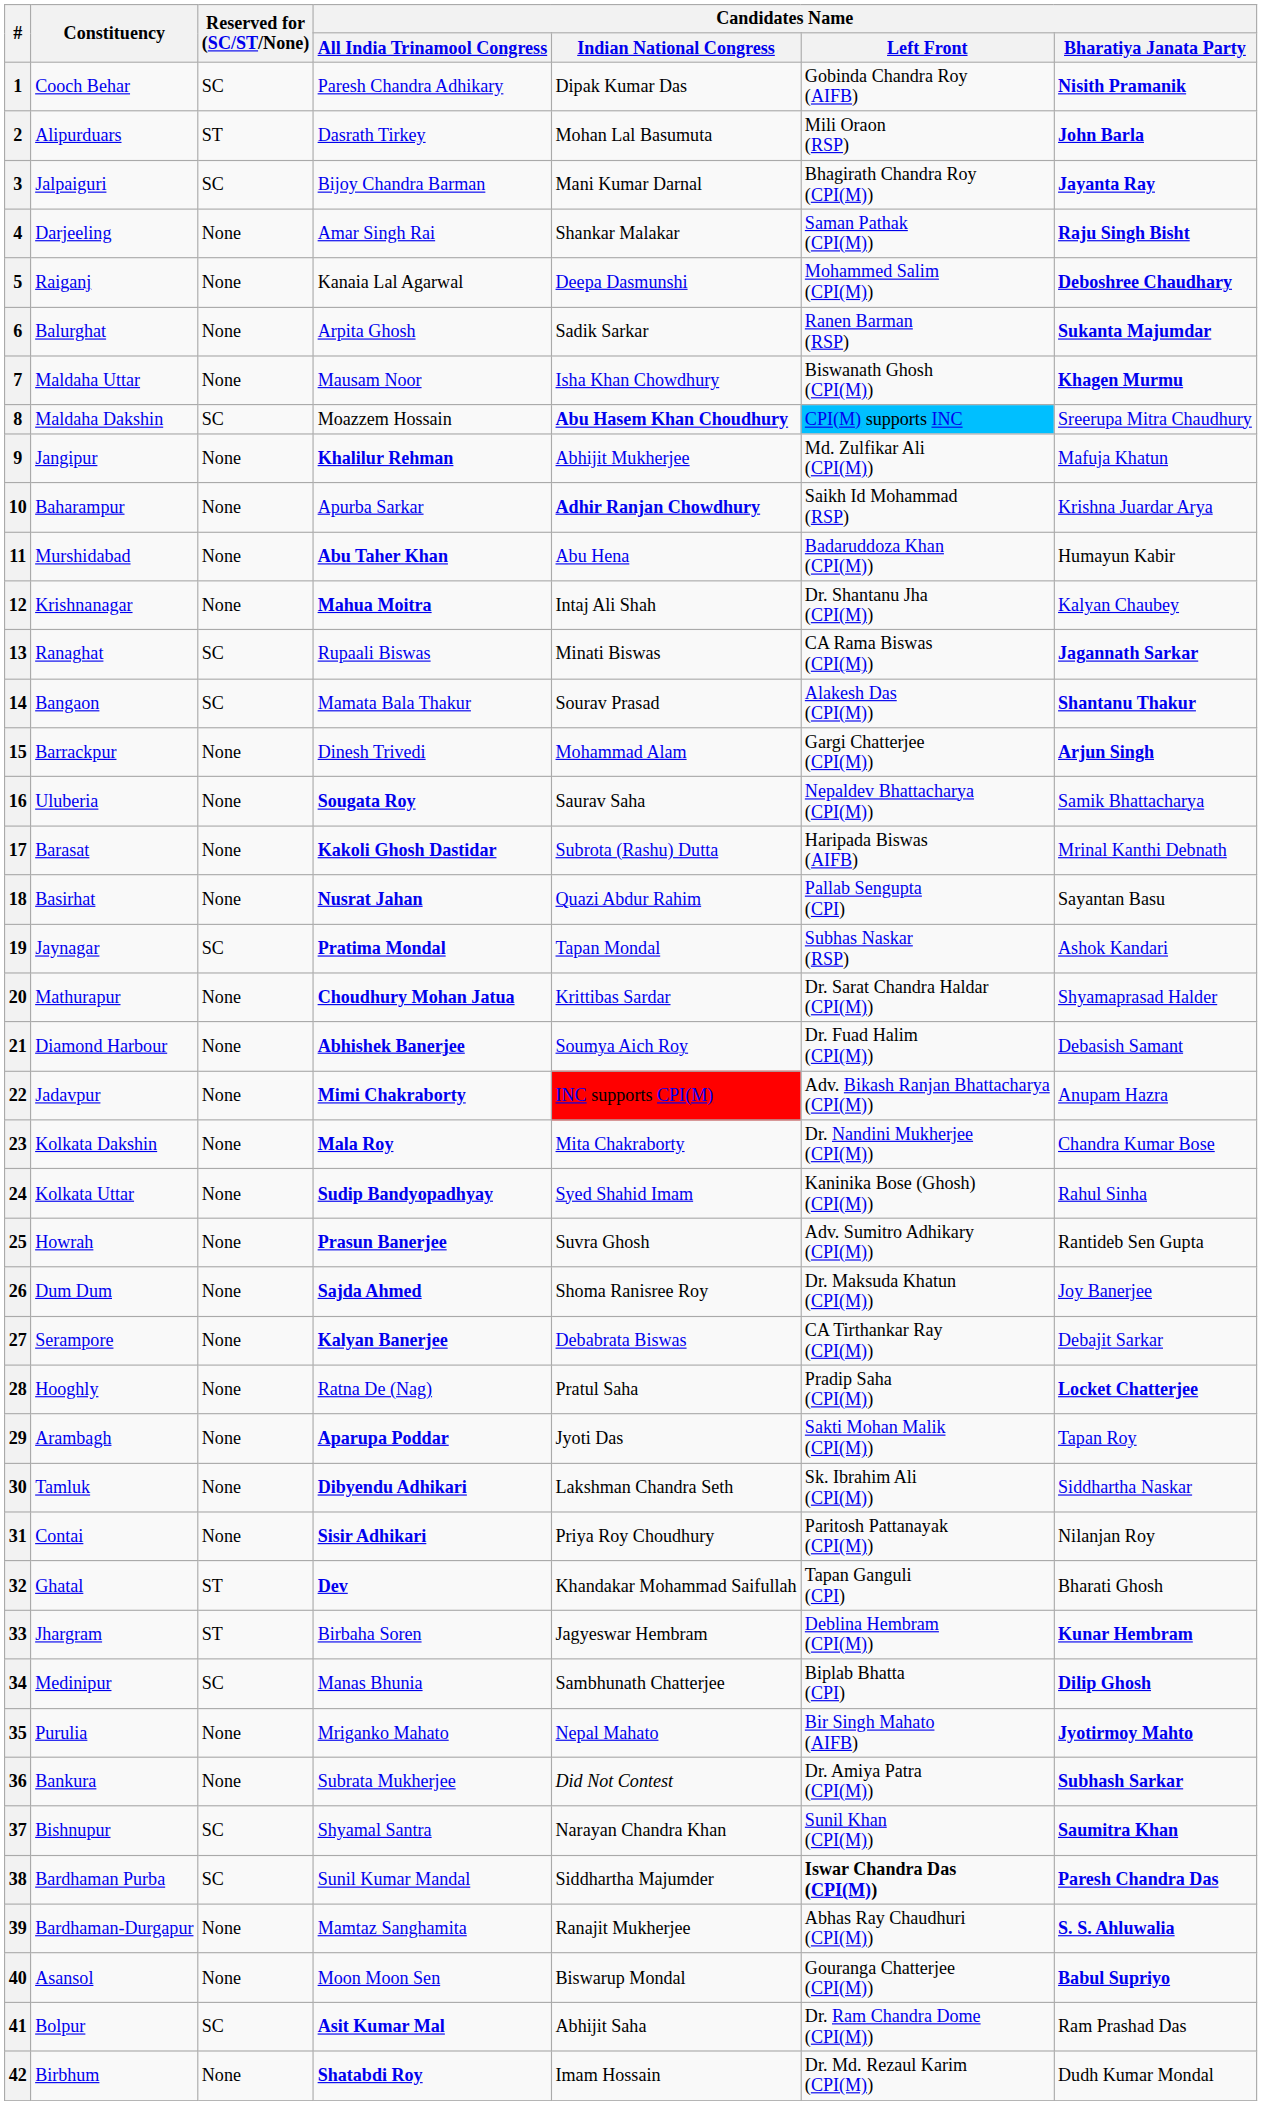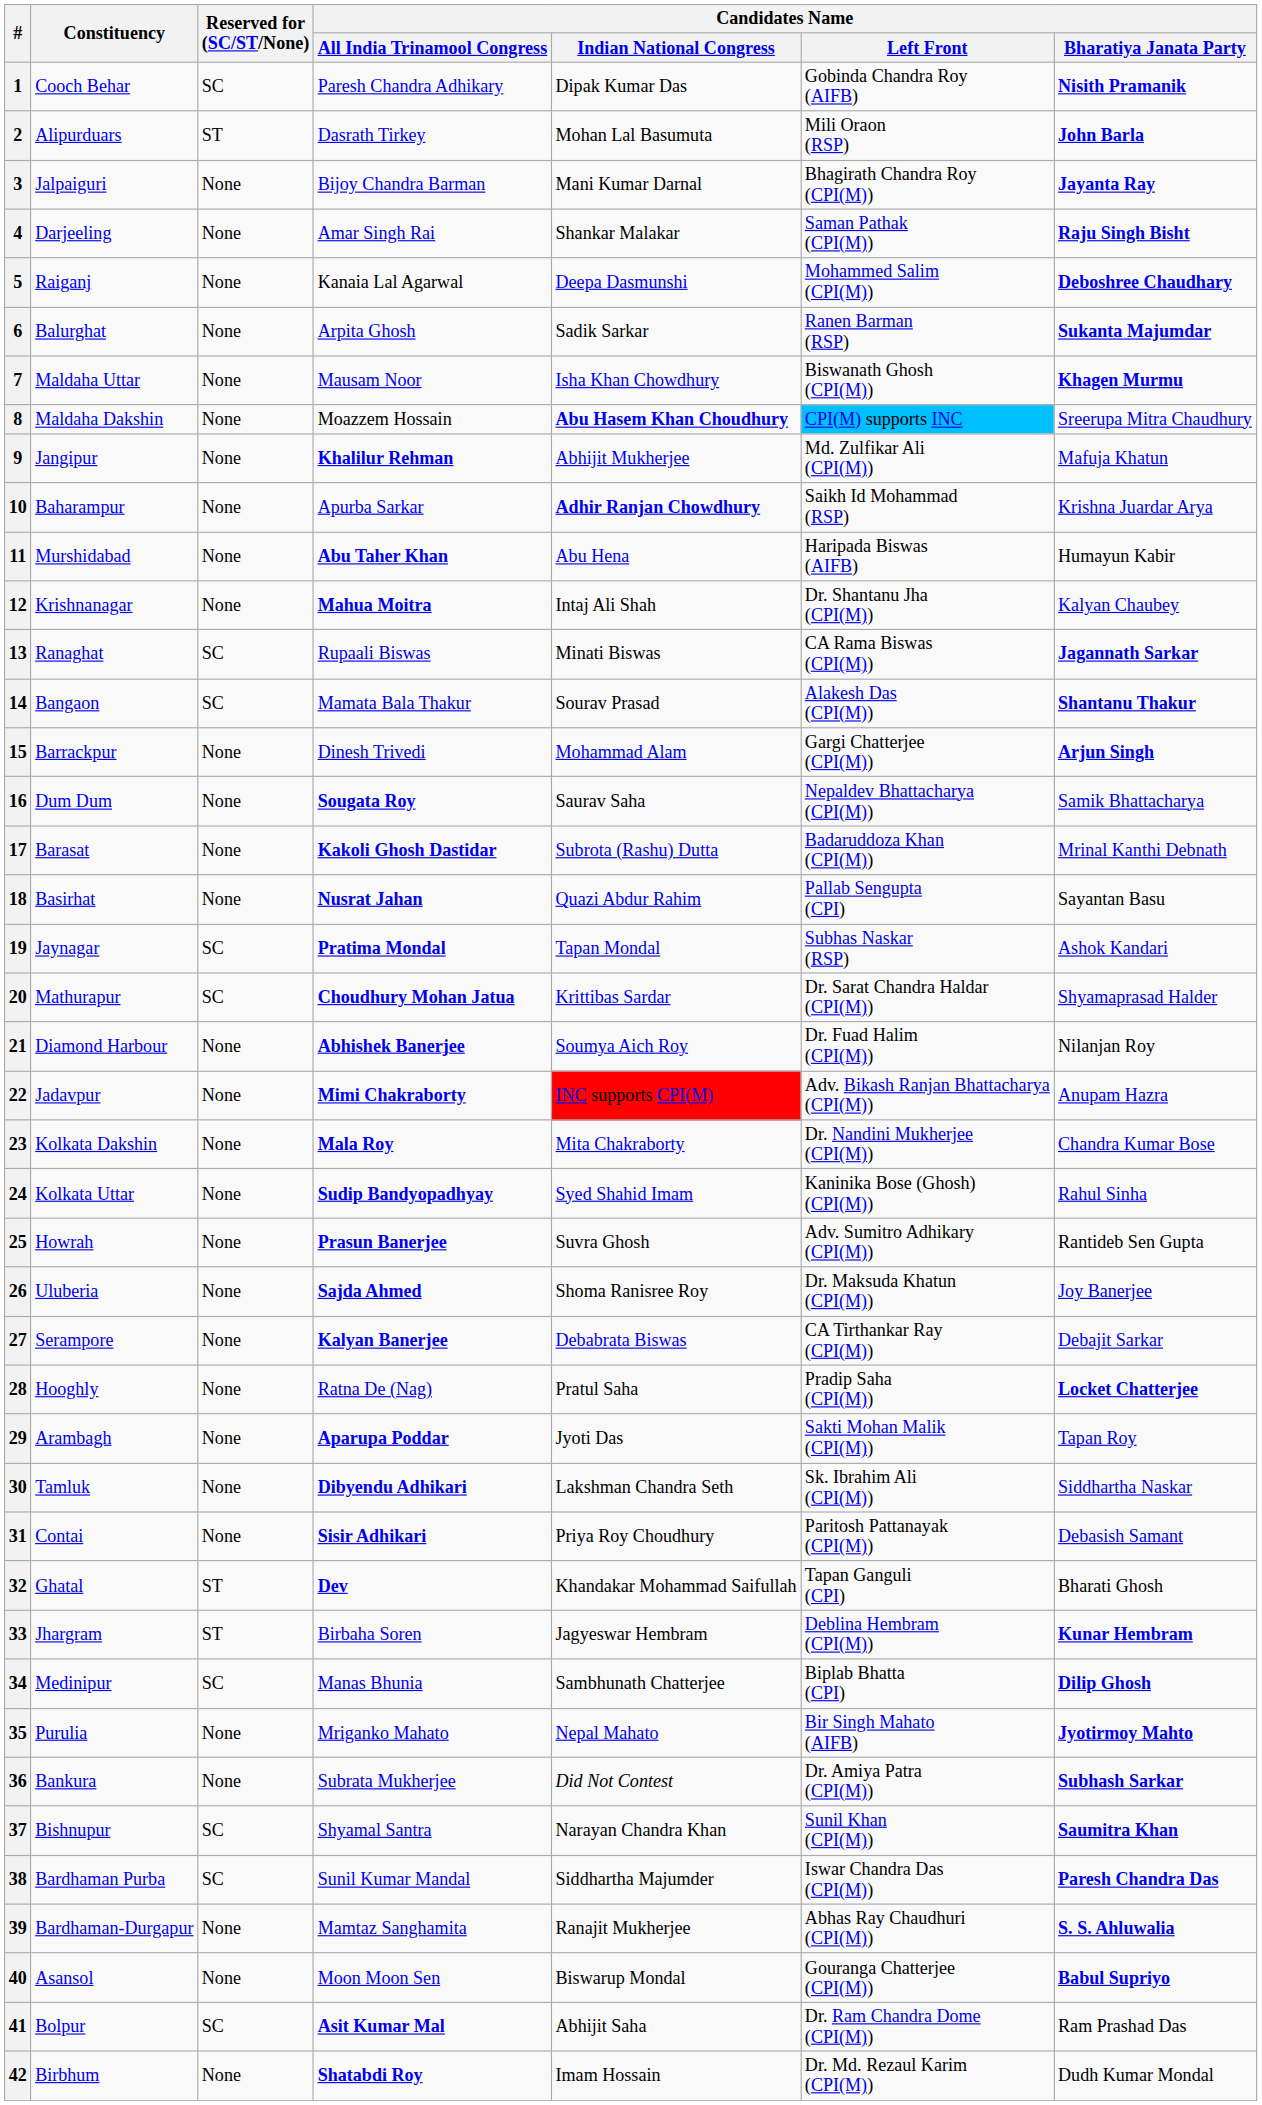 <table class="wikitable sortable">
 <tr>
 <th rowspan="2">#</th>
 <th rowspan="2">Constituency</th>
 <th rowspan="2">Reserved for<br>(<a href='#'>SC/ST</a>/None)</th>
 <th colspan="4">Candidates Name</th>
 </tr>
 <tr>
 <th><a href='#'>All India Trinamool Congress</a></th>
 <th><a href='#'>Indian National Congress</a></th>
 <th><a href='#'>Left Front</a></th>
 <th><a href='#'>Bharatiya Janata Party</a></th>
 </tr>
 <tr>
 <th>1</th>
 <td><a href='#'>Cooch Behar</a></td>
 <td>SC</td>
 <td><a href='#'>Paresh Chandra Adhikary</a></td>
 <td>Dipak Kumar Das</td>
 <td>Gobinda Chandra Roy<br>(<a href='#'>AIFB</a>)</td>
 <td><strong><a href='#'>Nisith Pramanik</a></strong></td>
 </tr>
 <tr>
 <th>2</th>
 <td><a href='#'>Alipurduars</a></td>
 <td>ST</td>
 <td><a href='#'>Dasrath Tirkey</a></td>
 <td>Mohan Lal Basumuta</td>
 <td>Mili Oraon<br>(<a href='#'>RSP</a>)</td>
 <td><strong><a href='#'>John Barla</a></strong></td>
 </tr>
 <tr>
 <th>3</th>
 <td><a href='#'>Jalpaiguri</a></td>
-<td>SC</td>
+<td>None</td>
 <td><a href='#'>Bijoy Chandra Barman</a></td>
 <td>Mani Kumar Darnal</td>
 <td>Bhagirath Chandra Roy<br>(<a href='#'>CPI(M)</a>)</td>
 <td><strong><a href='#'>Jayanta Ray</a></strong></td>
 </tr>
 <tr>
 <th>4</th>
 <td><a href='#'>Darjeeling</a></td>
 <td>None</td>
 <td><a href='#'>Amar Singh Rai</a></td>
 <td>Shankar Malakar</td>
 <td><a href='#'>Saman Pathak</a><br>(<a href='#'>CPI(M)</a>)</td>
 <td><strong><a href='#'>Raju Singh Bisht</a></strong></td>
 </tr>
 <tr>
 <th>5</th>
 <td><a href='#'>Raiganj</a></td>
 <td>None</td>
 <td>Kanaia Lal Agarwal</td>
 <td><a href='#'>Deepa Dasmunshi</a></td>
 <td><a href='#'>Mohammed Salim</a><br>(<a href='#'>CPI(M)</a>)</td>
 <td><strong><a href='#'>Deboshree Chaudhary</a></strong></td>
 </tr>
 <tr>
 <th>6</th>
 <td><a href='#'>Balurghat</a></td>
 <td>None</td>
 <td><a href='#'>Arpita Ghosh</a></td>
 <td>Sadik Sarkar</td>
 <td><a href='#'>Ranen Barman</a><br>(<a href='#'>RSP</a>)</td>
 <td><strong><a href='#'>Sukanta Majumdar</a></strong></td>
 </tr>
 <tr>
 <th>7</th>
 <td><a href='#'>Maldaha Uttar</a></td>
 <td>None</td>
 <td><a href='#'>Mausam Noor</a></td>
 <td><a href='#'>Isha Khan Chowdhury</a></td>
 <td>Biswanath Ghosh<br>(<a href='#'>CPI(M)</a>)</td>
 <td><strong><a href='#'>Khagen Murmu</a></strong></td>
 </tr>
 <tr>
 <th>8</th>
 <td><a href='#'>Maldaha Dakshin</a></td>
-<td>SC</td>
+<td>None</td>
 <td>Moazzem Hossain</td>
 <td><strong><a href='#'>Abu Hasem Khan Choudhury</a></strong></td>
 <td colspan="1" style="background:#00BFFF;"><a href='#'>CPI(M)</a> supports <a href='#'>INC</a></td>
 <td><a href='#'>Sreerupa Mitra Chaudhury</a></td>
 </tr>
 <tr>
 <th>9</th>
 <td><a href='#'>Jangipur</a></td>
 <td>None</td>
 <td><a href='#'><strong>Khalilur Rehman</strong></a></td>
 <td><a href='#'>Abhijit Mukherjee</a></td>
 <td>Md. Zulfikar Ali<br>(<a href='#'>CPI(M)</a>)</td>
 <td><a href='#'>Mafuja Khatun</a></td>
 </tr>
 <tr>
 <th>10</th>
 <td><a href='#'>Baharampur</a></td>
 <td>None</td>
 <td><a href='#'>Apurba Sarkar</a></td>
 <td><strong><a href='#'>Adhir Ranjan Chowdhury</a></strong></td>
 <td>Saikh Id Mohammad<br>(<a href='#'>RSP</a>)</td>
 <td><a href='#'>Krishna Juardar Arya</a></td>
 </tr>
 <tr>
 <th>11</th>
 <td><a href='#'>Murshidabad</a></td>
 <td>None</td>
 <td><strong><a href='#'>Abu Taher Khan</a></strong></td>
 <td><a href='#'>Abu Hena</a></td>
-<td><a href='#'>Badaruddoza Khan</a><br>(<a href='#'>CPI(M)</a>)</td>
+<td>Haripada Biswas<br>(<a href='#'>AIFB</a>)</td>
 <td>Humayun Kabir</td>
 </tr>
 <tr>
 <th>12</th>
 <td><a href='#'>Krishnanagar</a></td>
 <td>None</td>
 <td><strong><a href='#'>Mahua Moitra</a></strong></td>
 <td>Intaj Ali Shah</td>
 <td>Dr. Shantanu Jha<br>(<a href='#'>CPI(M)</a>)</td>
 <td><a href='#'>Kalyan Chaubey</a></td>
 </tr>
 <tr>
 <th>13</th>
 <td><a href='#'>Ranaghat</a></td>
 <td>SC</td>
 <td><a href='#'>Rupaali Biswas</a></td>
 <td>Minati Biswas</td>
 <td>CA Rama Biswas<br>(<a href='#'>CPI(M)</a>)</td>
 <td><a href='#'><strong>Jagannath Sarkar</strong></a></td>
 </tr>
 <tr>
 <th>14</th>
 <td><a href='#'>Bangaon</a></td>
 <td>SC</td>
 <td><a href='#'>Mamata Bala Thakur</a></td>
 <td>Sourav Prasad</td>
 <td><a href='#'>Alakesh Das</a><br>(<a href='#'>CPI(M)</a>)</td>
 <td><strong><a href='#'>Shantanu Thakur</a></strong></td>
 </tr>
 <tr>
 <th>15</th>
 <td><a href='#'>Barrackpur</a></td>
 <td>None</td>
 <td><a href='#'>Dinesh Trivedi</a></td>
 <td><a href='#'>Mohammad Alam</a></td>
 <td>Gargi Chatterjee<br>(<a href='#'>CPI(M)</a>)</td>
 <td><a href='#'><strong>Arjun Singh</strong></a></td>
 </tr>
 <tr>
 <th>16</th>
-<td><a href='#'>Uluberia</a></td>
+<td><a href='#'>Dum Dum</a></td>
 <td>None</td>
 <td><strong><a href='#'>Sougata Roy</a></strong></td>
 <td>Saurav Saha</td>
 <td><a href='#'>Nepaldev Bhattacharya</a><br>(<a href='#'>CPI(M)</a>)</td>
 <td><a href='#'>Samik Bhattacharya</a></td>
 </tr>
 <tr>
 <th>17</th>
 <td><a href='#'>Barasat</a></td>
 <td>None</td>
 <td><strong><a href='#'>Kakoli Ghosh Dastidar</a></strong></td>
 <td><a href='#'>Subrota (Rashu) Dutta</a></td>
-<td>Haripada Biswas<br>(<a href='#'>AIFB</a>)</td>
+<td><a href='#'>Badaruddoza Khan</a><br>(<a href='#'>CPI(M)</a>)</td>
 <td><a href='#'>Mrinal Kanthi Debnath</a></td>
 </tr>
 <tr>
 <th>18</th>
 <td><a href='#'>Basirhat</a></td>
 <td>None</td>
 <td><strong><a href='#'>Nusrat Jahan</a></strong></td>
 <td><a href='#'>Quazi Abdur Rahim</a></td>
 <td><a href='#'>Pallab Sengupta</a><br>(<a href='#'>CPI</a>)</td>
 <td>Sayantan Basu</td>
 </tr>
 <tr>
 <th>19</th>
 <td><a href='#'>Jaynagar</a></td>
 <td>SC</td>
 <td><strong><a href='#'>Pratima Mondal</a></strong></td>
 <td><a href='#'>Tapan Mondal</a></td>
 <td><a href='#'>Subhas Naskar</a><br>(<a href='#'>RSP</a>)</td>
 <td><a href='#'>Ashok Kandari</a></td>
 </tr>
 <tr>
 <th>20</th>
 <td><a href='#'>Mathurapur</a></td>
-<td>None</td>
+<td>SC</td>
 <td><strong><a href='#'>Choudhury Mohan Jatua</a></strong></td>
 <td><a href='#'>Krittibas Sardar</a></td>
 <td>Dr. Sarat Chandra Haldar<br>(<a href='#'>CPI(M)</a>)</td>
 <td><a href='#'>Shyamaprasad Halder</a></td>
 </tr>
 <tr>
 <th>21</th>
 <td><a href='#'>Diamond Harbour</a></td>
 <td>None</td>
 <td><a href='#'><strong>Abhishek Banerjee</strong></a></td>
 <td><a href='#'>Soumya Aich Roy</a></td>
 <td>Dr. Fuad Halim<br>(<a href='#'>CPI(M)</a>)</td>
-<td><a href='#'>Debasish Samant</a></td>
+<td>Nilanjan Roy</td>
 </tr>
 <tr>
 <th>22</th>
 <td><a href='#'>Jadavpur</a></td>
 <td>None</td>
 <td><strong><a href='#'>Mimi Chakraborty</a></strong></td>
 <td colspan="1" style="background:#f00;"><a href='#'>INC</a> supports <a href='#'>CPI(M)</a></td>
 <td>Adv. <a href='#'>Bikash Ranjan Bhattacharya</a><br>(<a href='#'>CPI(M)</a>)</td>
 <td><a href='#'>Anupam Hazra</a></td>
 </tr>
 <tr>
 <th>23</th>
 <td><a href='#'>Kolkata Dakshin</a></td>
 <td>None</td>
 <td><strong><a href='#'>Mala Roy</a></strong></td>
 <td><a href='#'>Mita Chakraborty</a></td>
 <td>Dr. <a href='#'>Nandini Mukherjee</a><br>(<a href='#'>CPI(M)</a>)</td>
 <td><a href='#'>Chandra Kumar Bose</a></td>
 </tr>
 <tr>
 <th>24</th>
 <td><a href='#'>Kolkata Uttar</a></td>
 <td>None</td>
 <td><strong><a href='#'>Sudip Bandyopadhyay</a></strong></td>
 <td><a href='#'>Syed Shahid Imam</a></td>
 <td>Kaninika Bose (Ghosh)<br>(<a href='#'>CPI(M)</a>)</td>
 <td><a href='#'>Rahul Sinha</a></td>
 </tr>
 <tr>
 <th>25</th>
 <td><a href='#'>Howrah</a></td>
 <td>None</td>
 <td><strong><a href='#'>Prasun Banerjee</a></strong></td>
 <td>Suvra Ghosh</td>
 <td>Adv. Sumitro Adhikary<br>(<a href='#'>CPI(M)</a>)</td>
 <td>Rantideb Sen Gupta</td>
 </tr>
 <tr>
 <th>26</th>
-<td><a href='#'>Dum Dum</a></td>
+<td><a href='#'>Uluberia</a></td>
 <td>None</td>
 <td><strong><a href='#'>Sajda Ahmed</a></strong></td>
 <td>Shoma Ranisree Roy</td>
 <td>Dr. Maksuda Khatun<br>(<a href='#'>CPI(M)</a>)</td>
 <td><a href='#'>Joy Banerjee</a></td>
 </tr>
 <tr>
 <th>27</th>
 <td><a href='#'>Serampore</a></td>
 <td>None</td>
 <td><a href='#'><strong>Kalyan Banerjee</strong></a></td>
 <td><a href='#'>Debabrata Biswas</a></td>
 <td>CA Tirthankar Ray<br>(<a href='#'>CPI(M)</a>)</td>
 <td><a href='#'>Debajit Sarkar</a></td>
 </tr>
 <tr>
 <th>28</th>
 <td><a href='#'>Hooghly</a></td>
 <td>None</td>
 <td><a href='#'>Ratna De (Nag)</a></td>
 <td>Pratul Saha</td>
 <td>Pradip Saha<br>(<a href='#'>CPI(M)</a>)</td>
 <td><strong><a href='#'>Locket Chatterjee</a></strong></td>
 </tr>
 <tr>
 <th>29</th>
 <td><a href='#'>Arambagh</a></td>
 <td>None</td>
 <td><strong><a href='#'>Aparupa Poddar</a></strong></td>
 <td>Jyoti Das</td>
 <td><a href='#'>Sakti Mohan Malik</a><br>(<a href='#'>CPI(M)</a>)</td>
 <td><a href='#'>Tapan Roy</a></td>
 </tr>
 <tr>
 <th>30</th>
 <td><a href='#'>Tamluk</a></td>
 <td>None</td>
 <td><strong><a href='#'>Dibyendu Adhikari</a></strong></td>
 <td>Lakshman Chandra Seth</td>
 <td>Sk. Ibrahim Ali<br>(<a href='#'>CPI(M)</a>)</td>
 <td><a href='#'>Siddhartha Naskar</a></td>
 </tr>
 <tr>
 <th>31</th>
 <td><a href='#'>Contai</a></td>
 <td>None</td>
 <td><strong><a href='#'>Sisir Adhikari</a></strong></td>
 <td>Priya Roy Choudhury</td>
 <td>Paritosh Pattanayak<br>(<a href='#'>CPI(M)</a>)</td>
-<td>Nilanjan Roy</td>
+<td><a href='#'>Debasish Samant</a></td>
 </tr>
 <tr>
 <th>32</th>
 <td><a href='#'>Ghatal</a></td>
 <td>ST</td>
 <td><a href='#'><strong>Dev</strong></a></td>
 <td>Khandakar Mohammad Saifullah</td>
 <td>Tapan Ganguli<br>(<a href='#'>CPI</a>)</td>
 <td>Bharati Ghosh</td>
 </tr>
 <tr>
 <th>33</th>
 <td><a href='#'>Jhargram</a></td>
 <td>ST</td>
 <td><a href='#'>Birbaha Soren</a></td>
 <td>Jagyeswar Hembram</td>
 <td><a href='#'>Deblina Hembram</a><br>(<a href='#'>CPI(M)</a>)</td>
 <td><strong><a href='#'>Kunar Hembram</a></strong></td>
 </tr>
 <tr>
 <th>34</th>
 <td><a href='#'>Medinipur</a></td>
 <td>SC</td>
 <td><a href='#'>Manas Bhunia</a></td>
 <td>Sambhunath Chatterjee</td>
 <td>Biplab Bhatta<br>(<a href='#'>CPI</a>)</td>
 <td><a href='#'><strong>Dilip Ghosh</strong></a></td>
 </tr>
 <tr>
 <th>35</th>
 <td><a href='#'>Purulia</a></td>
 <td>None</td>
 <td><a href='#'>Mriganko Mahato</a></td>
 <td><a href='#'>Nepal Mahato</a></td>
 <td><a href='#'>Bir Singh Mahato</a><br>(<a href='#'>AIFB</a>)</td>
 <td><strong><a href='#'>Jyotirmoy Mahto</a></strong></td>
 </tr>
 <tr>
 <th>36</th>
 <td><a href='#'>Bankura</a></td>
 <td>None</td>
 <td><a href='#'>Subrata Mukherjee</a></td>
 <td><em>Did Not Contest</em></td>
 <td>Dr. Amiya Patra<br>(<a href='#'>CPI(M)</a>)</td>
 <td><strong><a href='#'>Subhash Sarkar</a></strong></td>
 </tr>
 <tr>
 <th>37</th>
 <td><a href='#'>Bishnupur</a></td>
 <td>SC</td>
 <td><a href='#'>Shyamal Santra</a></td>
 <td>Narayan Chandra Khan</td>
 <td><a href='#'>Sunil Khan</a><br>(<a href='#'>CPI(M)</a>)</td>
 <td><strong><a href='#'>Saumitra Khan</a></strong></td>
 </tr>
 <tr>
 <th>38</th>
 <td><a href='#'>Bardhaman Purba</a></td>
 <td>SC</td>
 <td><a href='#'>Sunil Kumar Mandal</a></td>
 <td>Siddhartha Majumder</td>
-<td><strong>Iswar Chandra Das<br>(<a href='#'>CPI(M)</a>)</strong></td>
+<td>Iswar Chandra Das<br>(<a href='#'>CPI(M)</a>)</td>
 <td><strong><a href='#'>Paresh Chandra Das</a></strong></td>
 </tr>
 <tr>
 <th>39</th>
 <td><a href='#'>Bardhaman-Durgapur</a></td>
 <td>None</td>
 <td><a href='#'>Mamtaz Sanghamita</a></td>
 <td>Ranajit Mukherjee</td>
 <td>Abhas Ray Chaudhuri<br>(<a href='#'>CPI(M)</a>)</td>
 <td><strong><a href='#'>S. S. Ahluwalia</a></strong></td>
 </tr>
 <tr>
 <th>40</th>
 <td><a href='#'>Asansol</a></td>
 <td>None</td>
 <td><a href='#'>Moon Moon Sen</a></td>
 <td>Biswarup Mondal</td>
 <td>Gouranga Chatterjee<br>(<a href='#'>CPI(M)</a>)</td>
 <td><strong><a href='#'>Babul Supriyo</a></strong></td>
 </tr>
 <tr>
 <th>41</th>
 <td><a href='#'>Bolpur</a></td>
 <td>SC</td>
 <td><strong><a href='#'>Asit Kumar Mal</a></strong></td>
 <td>Abhijit Saha</td>
 <td>Dr. <a href='#'>Ram Chandra Dome</a><br>(<a href='#'>CPI(M)</a>)</td>
 <td>Ram Prashad Das</td>
 </tr>
 <tr>
 <th>42</th>
 <td><a href='#'>Birbhum</a></td>
 <td>None</td>
 <td><strong><a href='#'>Shatabdi Roy</a></strong></td>
 <td>Imam Hossain</td>
 <td>Dr. Md. Rezaul Karim<br>(<a href='#'>CPI(M)</a>)</td>
 <td>Dudh Kumar Mondal</td>
 </tr>
 </table>
